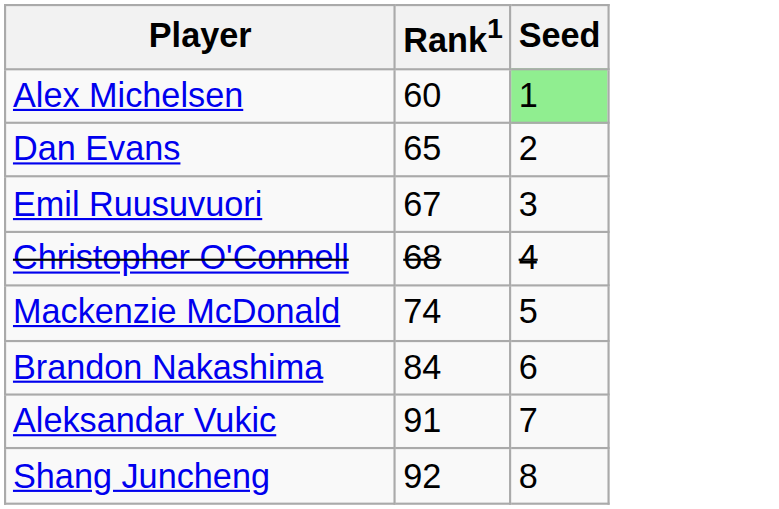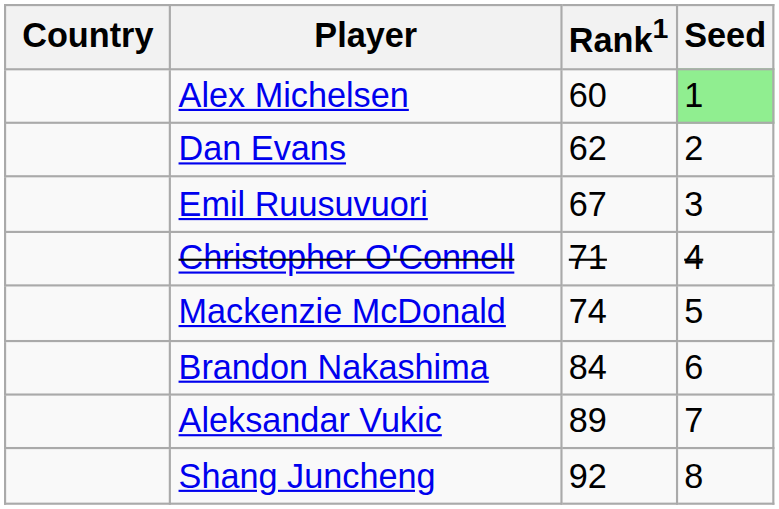 <table class="sortable wikitable">
 <tr>
+<th width="70">Country</th>
 <th width="175">Player</th>
 <th>Rank<sup>1</sup></th>
 <th>Seed</th>
 </tr>
 <tr>
+<td></td>
 <td><a href='#'>Alex Michelsen</a></td>
 <td>60</td>
 <td style="background: lightgreen;">1</td>
 </tr>
 <tr>
+<td></td>
 <td><a href='#'>Dan Evans</a></td>
-<td>65</td>
+<td>62</td>
 <td>2</td>
 </tr>
 <tr>
+<td></td>
 <td><a href='#'>Emil Ruusuvuori</a></td>
 <td>67</td>
 <td>3</td>
 </tr>
 <tr>
+<td><s></s></td>
 <td><s><a href='#'>Christopher O'Connell</a></s></td>
-<td><s>68</s></td>
+<td><s>71</s></td>
 <td><s>4</s></td>
 </tr>
 <tr>
+<td></td>
 <td><a href='#'>Mackenzie McDonald</a></td>
 <td>74</td>
 <td>5</td>
 </tr>
 <tr>
+<td></td>
 <td><a href='#'>Brandon Nakashima</a></td>
 <td>84</td>
 <td>6</td>
 </tr>
 <tr>
+<td></td>
 <td><a href='#'>Aleksandar Vukic</a></td>
-<td>91</td>
+<td>89</td>
 <td>7</td>
 </tr>
 <tr>
+<td></td>
 <td><a href='#'>Shang Juncheng</a></td>
 <td>92</td>
 <td>8</td>
 </tr>
 </table>
